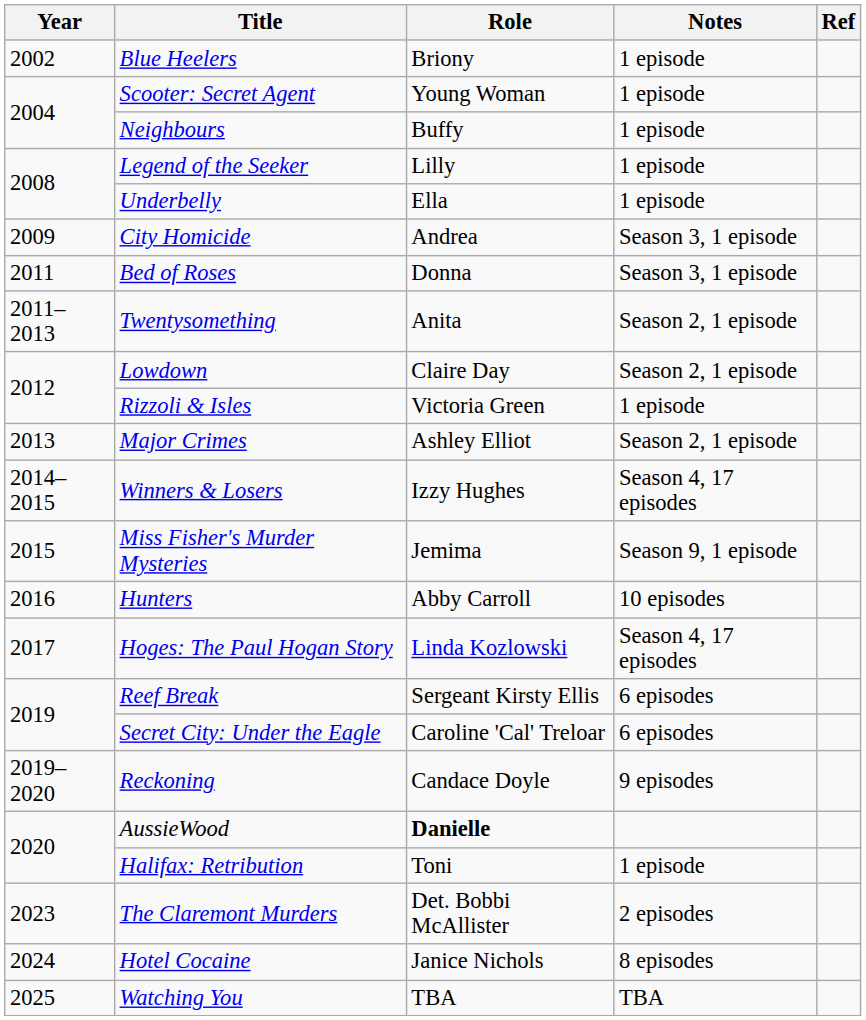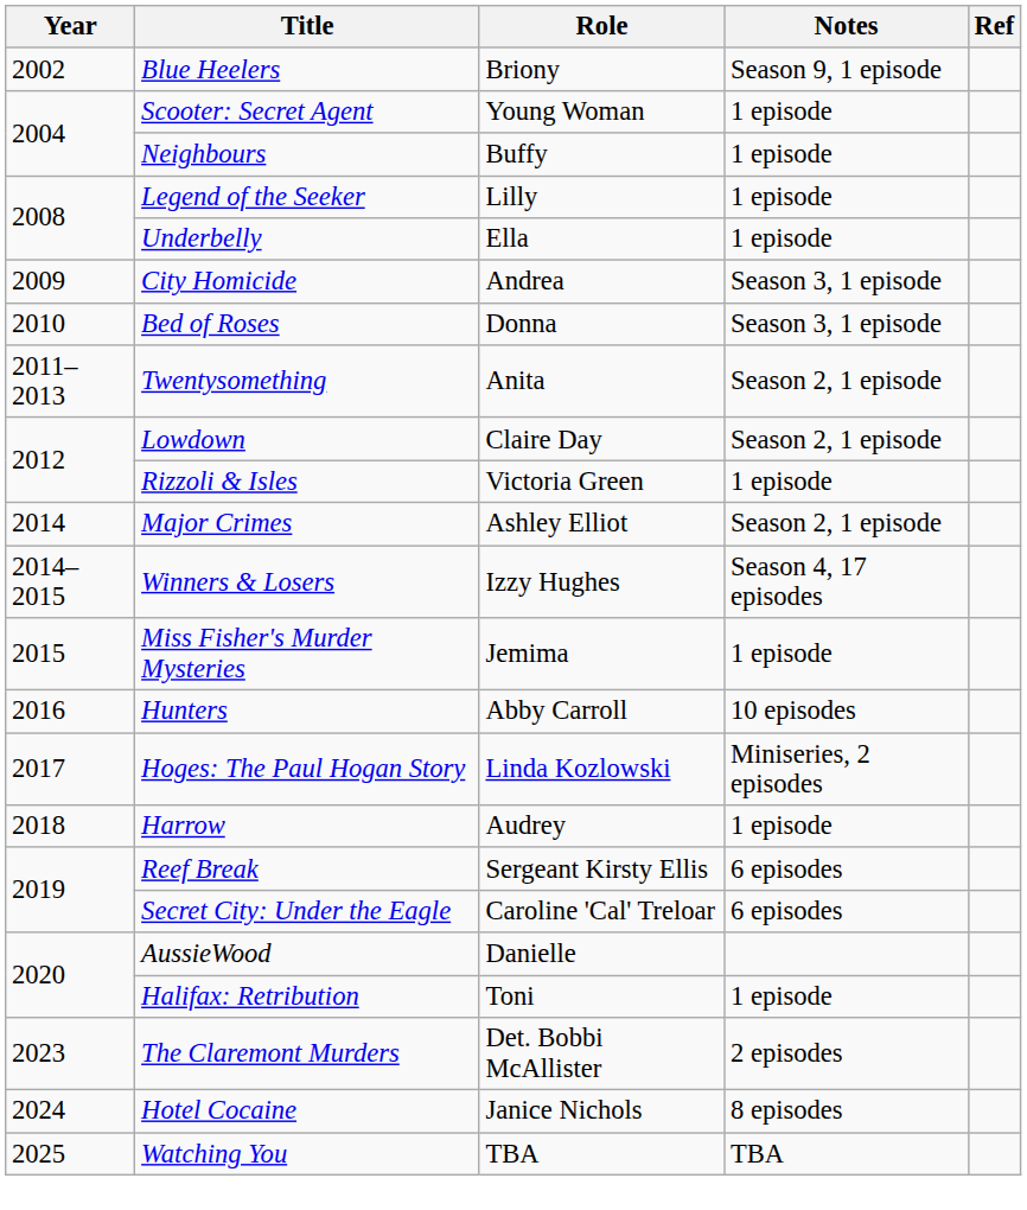 <table class="wikitable">
 <tr>
 <th>Year</th>
 <th>Title</th>
 <th>Role</th>
 <th>Notes</th>
 <th>Ref</th>
 </tr>
 <tr>
 <td>2002</td>
 <td><em><a href='#'>Blue Heelers</a></em></td>
 <td>Briony</td>
-<td>1 episode</td>
+<td>Season 9, 1 episode</td>
 <td></td>
 </tr>
 <tr>
 <td rowspan="2">2004</td>
 <td><em><a href='#'>Scooter: Secret Agent</a></em></td>
 <td>Young Woman</td>
 <td>1 episode</td>
 <td></td>
 </tr>
 <tr>
 <td><em><a href='#'>Neighbours</a></em></td>
 <td>Buffy</td>
 <td>1 episode</td>
 <td></td>
 </tr>
 <tr>
 <td rowspan="2">2008</td>
 <td><em><a href='#'>Legend of the Seeker</a></em></td>
 <td>Lilly</td>
 <td>1 episode</td>
 <td></td>
 </tr>
 <tr>
 <td><em><a href='#'>Underbelly</a></em></td>
 <td>Ella</td>
 <td>1 episode</td>
 <td></td>
 </tr>
 <tr>
 <td>2009</td>
 <td><em><a href='#'>City Homicide</a></em></td>
 <td>Andrea</td>
 <td>Season 3, 1 episode</td>
 <td></td>
 </tr>
 <tr>
-<td>2011</td>
+<td>2010</td>
 <td><a href='#'><em>Bed of Roses</em></a></td>
 <td>Donna</td>
 <td>Season 3, 1 episode</td>
 <td></td>
 </tr>
 <tr>
 <td>2011–2013</td>
 <td><a href='#'><em>Twentysomething</em></a></td>
 <td>Anita</td>
 <td>Season 2, 1 episode</td>
 <td></td>
 </tr>
 <tr>
 <td rowspan="2">2012</td>
 <td><a href='#'><em>Lowdown</em></a></td>
 <td>Claire Day</td>
 <td>Season 2, 1 episode</td>
 <td></td>
 </tr>
 <tr>
 <td><em><a href='#'>Rizzoli & Isles</a></em></td>
 <td>Victoria Green</td>
 <td>1 episode</td>
 <td></td>
 </tr>
 <tr>
-<td>2013</td>
+<td>2014</td>
 <td><a href='#'><em>Major Crimes</em></a></td>
 <td>Ashley Elliot</td>
 <td>Season 2, 1 episode</td>
 <td></td>
 </tr>
 <tr>
 <td>2014–2015</td>
 <td><em><a href='#'>Winners & Losers</a></em></td>
 <td>Izzy Hughes</td>
 <td>Season 4, 17 episodes</td>
 <td></td>
 </tr>
 <tr>
 <td>2015</td>
 <td><em><a href='#'>Miss Fisher's Murder Mysteries</a></em></td>
 <td>Jemima</td>
-<td>Season 9, 1 episode</td>
+<td>1 episode</td>
 <td></td>
 </tr>
 <tr>
 <td>2016</td>
 <td><a href='#'><em>Hunters</em></a></td>
 <td>Abby Carroll</td>
 <td>10 episodes</td>
 <td></td>
 </tr>
 <tr>
 <td>2017</td>
 <td><em><a href='#'>Hoges: The Paul Hogan Story</a></em></td>
 <td><a href='#'>Linda Kozlowski</a></td>
-<td>Season 4, 17 episodes</td>
+<td>Miniseries, 2 episodes</td>
+<td></td>
+</tr>
+<tr>
+<td>2018</td>
+<td><a href='#'><em>Harrow</em></a></td>
+<td>Audrey</td>
+<td>1 episode</td>
 <td></td>
 </tr>
 <tr>
 <td rowspan="2">2019</td>
 <td><em><a href='#'>Reef Break</a></em></td>
 <td>Sergeant Kirsty Ellis</td>
 <td>6 episodes</td>
 <td></td>
 </tr>
 <tr>
 <td><em><a href='#'>Secret City: Under the Eagle</a></em></td>
 <td>Caroline 'Cal' Treloar</td>
 <td>6 episodes</td>
 <td></td>
 </tr>
 <tr>
-<td>2019–2020</td>
-<td><em><a href='#'>Reckoning</a></em></td>
-<td>Candace Doyle</td>
-<td>9 episodes</td>
-<td></td>
-</tr>
-<tr>
 <td rowspan="2">2020</td>
 <td><em>AussieWood</em></td>
-<td><strong>Danielle</strong></td>
+<td>Danielle</td>
 <td></td>
 <td></td>
 </tr>
 <tr>
 <td><em><a href='#'>Halifax: Retribution</a></em></td>
 <td>Toni</td>
 <td>1 episode</td>
 <td></td>
 </tr>
 <tr>
 <td>2023</td>
 <td><em><a href='#'>The Claremont Murders</a></em></td>
 <td>Det. Bobbi McAllister</td>
 <td>2 episodes</td>
 <td></td>
 </tr>
 <tr>
 <td>2024</td>
 <td><a href='#'><em>Hotel Cocaine</em></a></td>
 <td>Janice Nichols</td>
 <td>8 episodes</td>
 <td></td>
 </tr>
 <tr>
 <td>2025</td>
 <td><a href='#'><em>Watching You</em></a></td>
 <td>TBA</td>
 <td>TBA</td>
 <td></td>
 </tr>
 </table>
